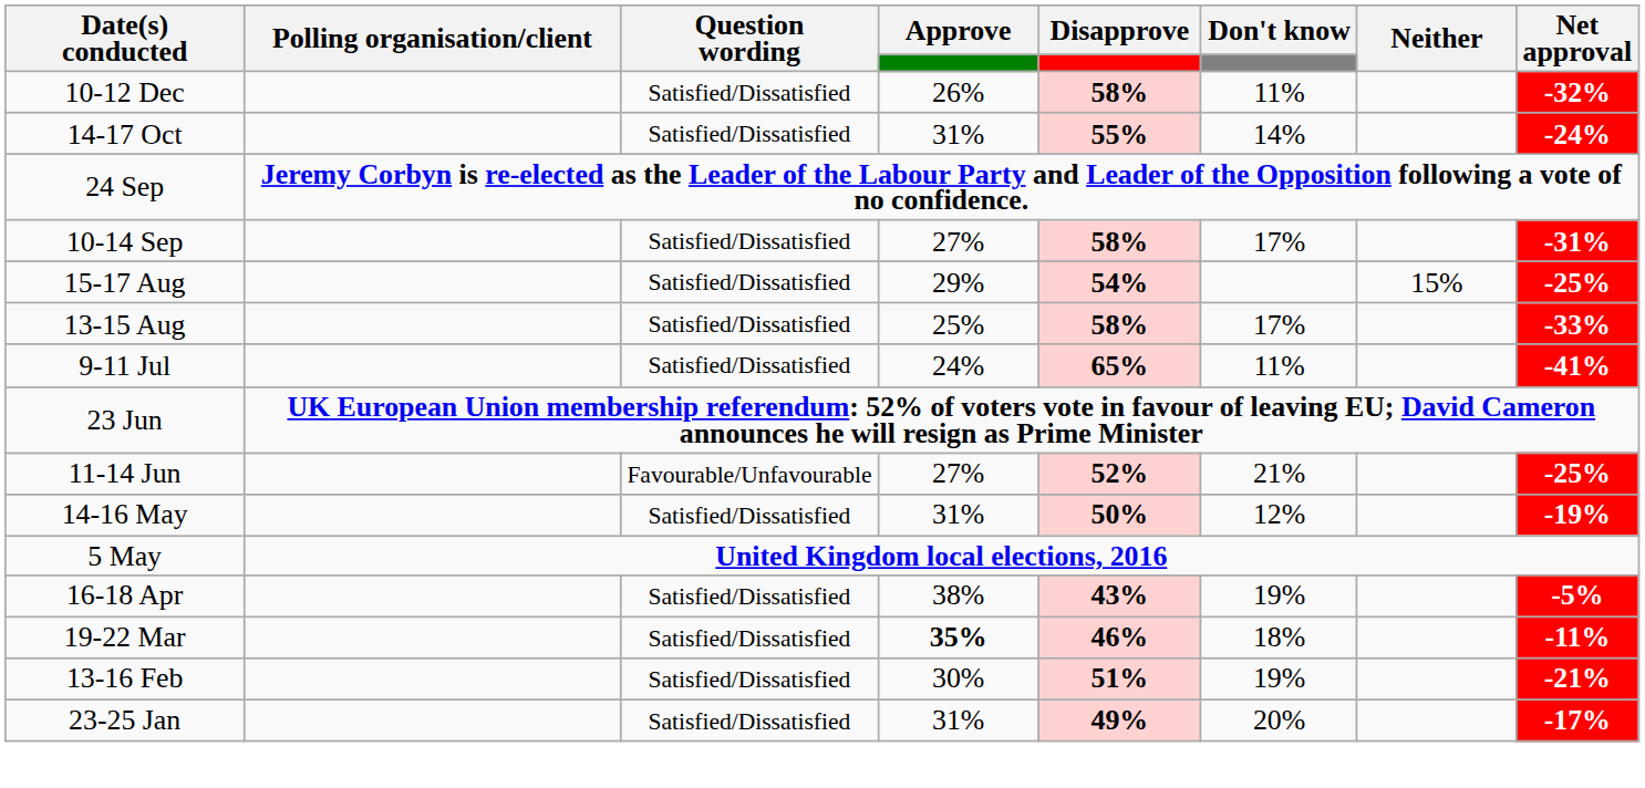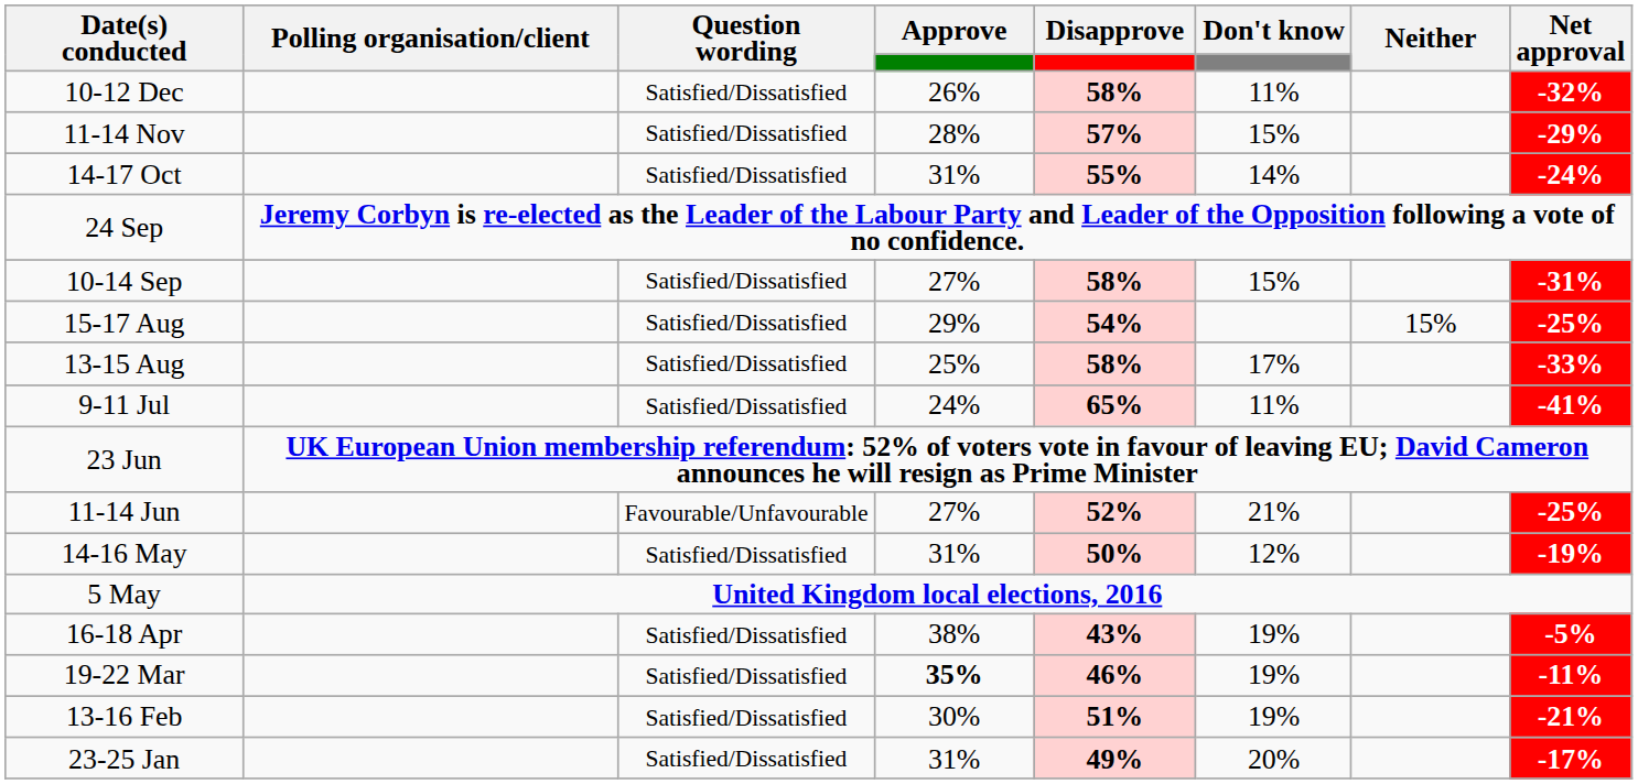 <table class="wikitable collapsible sortable" style="text-align:center;font-size:95%;line-height:14px;">
 <tr>
 <th style="width:125px;" rowspan="2">Date(s)<br>conducted</th>
 <th style="width:200px;" rowspan="2">Polling organisation/client</th>
 <th style="width:120px;" rowspan="2">Question<br>wording</th>
 <th class="unsortable" style="width:80px;">Approve</th>
 <th class="unsortable" style="width: 80px;">Disapprove</th>
 <th class="unsortable" style="width:80px;">Don't know</th>
 <th class="unsortable" style="width:80px;"rowspan="2">Neither</th>
 <th class="unsortable" style="width:20px;" rowspan="2">Net approval</th>
 </tr>
 <tr>
 <th class="unsortable" style="background:green;width:60px;"></th>
 <th class="unsortable" style="background:red;width:60px;"></th>
 <th class="unsortable" style="background:grey;width:60px;"></th>
 </tr>
 <tr>
 <td>10-12 Dec</td>
 <td></td>
 <td><small>Satisfied/Dissatisfied</small></td>
 <td>26%</td>
 <td style="background:#FFD2D2"><strong>58%</strong></td>
 <td>11%</td>
 <td></td>
 <td style="background:red;color:white;"><strong>-32%</strong></td>
 </tr>
 <tr>
+<td>11-14 Nov</td>
+<td></td>
+<td><small>Satisfied/Dissatisfied</small></td>
+<td>28%</td>
+<td style="background:#FFD2D2"><strong>57%</strong></td>
+<td>15%</td>
+<td></td>
+<td style="background:red;color:white;"><strong>-29%</strong></td>
+</tr>
+<tr>
 <td>14-17 Oct</td>
 <td></td>
 <td><small>Satisfied/Dissatisfied</small></td>
 <td>31%</td>
 <td style="background:#FFD2D2"><strong>55%</strong></td>
 <td>14%</td>
 <td></td>
 <td style="background:red;color:white;"><strong>-24%</strong></td>
 </tr>
 <tr>
 <td>24 Sep</td>
 <td colspan="7"><strong><a href='#'>Jeremy Corbyn</a> is <a href='#'>re-elected</a> as the <a href='#'>Leader of the Labour Party</a> and <a href='#'>Leader of the Opposition</a> following a vote of no confidence.</strong></td>
 </tr>
 <tr>
 <td>10-14 Sep</td>
 <td></td>
 <td><small>Satisfied/Dissatisfied</small></td>
 <td>27%</td>
 <td style="background:#FFD2D2"><strong>58%</strong></td>
-<td>17%</td>
+<td>15%</td>
 <td></td>
 <td style="background:red;color:white;"><strong>-31%</strong></td>
 </tr>
 <tr>
 <td>15-17 Aug</td>
 <td></td>
 <td><small>Satisfied/Dissatisfied</small></td>
 <td>29%</td>
 <td style="background:#FFD2D2"><strong>54%</strong></td>
 <td></td>
 <td>15%</td>
 <td style="background:red;color:white;"><strong>-25%</strong></td>
 </tr>
 <tr>
 <td>13-15 Aug</td>
 <td></td>
 <td><small>Satisfied/Dissatisfied</small></td>
 <td>25%</td>
 <td style="background:#FFD2D2"><strong>58%</strong></td>
 <td>17%</td>
 <td></td>
 <td style="background:red;color:white;"><strong>-33%</strong></td>
 </tr>
 <tr>
 <td>9-11 Jul</td>
 <td></td>
 <td><small>Satisfied/Dissatisfied</small></td>
 <td>24%</td>
 <td style="background:#FFD2D2"><strong>65%</strong></td>
 <td>11%</td>
 <td></td>
 <td style="background:red;color:white;"><strong>-41%</strong></td>
 </tr>
 <tr>
 <td>23 Jun</td>
 <td colspan="7"><strong><a href='#'>UK European Union membership referendum</a>:  52% of voters vote in favour of leaving EU; <a href='#'>David Cameron</a> announces he will resign as Prime Minister</strong></td>
 </tr>
 <tr>
 <td>11-14 Jun</td>
 <td></td>
 <td><small>Favourable/Unfavourable</small></td>
 <td>27%</td>
 <td style="background:#FFD2D2"><strong>52%</strong></td>
 <td>21%</td>
 <td></td>
 <td style="background:red;color:white;"><strong>-25%</strong></td>
 </tr>
 <tr>
 <td>14-16 May</td>
 <td></td>
 <td><small>Satisfied/Dissatisfied</small></td>
 <td>31%</td>
 <td style="background:#FFD2D2"><strong>50%</strong></td>
 <td>12%</td>
 <td></td>
 <td style="background:red;color:white;"><strong>-19%</strong></td>
 </tr>
 <tr>
 <td>5 May</td>
 <td colspan="7"><strong><a href='#'>United Kingdom local elections, 2016</a></strong></td>
 </tr>
 <tr>
 <td>16-18 Apr</td>
 <td></td>
 <td><small>Satisfied/Dissatisfied</small></td>
 <td>38%</td>
 <td style="background:#FFD2D2"><strong>43%</strong></td>
 <td>19%</td>
 <td></td>
 <td style="background:red;color:white;"><strong>-5%</strong></td>
 </tr>
 <tr>
 <td>19-22 Mar</td>
 <td></td>
 <td><small>Satisfied/Dissatisfied</small></td>
 <td><strong>35%</strong></td>
 <td style="background:#FFD2D2"><strong>46%</strong></td>
-<td>18%</td>
+<td>19%</td>
 <td></td>
 <td style="background:red;color:white;"><strong>-11%</strong></td>
 </tr>
 <tr>
 <td>13-16 Feb</td>
 <td></td>
 <td><small>Satisfied/Dissatisfied</small></td>
 <td>30%</td>
 <td style="background:#FFD2D2"><strong>51%</strong></td>
 <td>19%</td>
 <td></td>
 <td style="background:red;color:white;"><strong>-21%</strong></td>
 </tr>
 <tr>
 <td>23-25 Jan</td>
 <td></td>
 <td><small>Satisfied/Dissatisfied</small></td>
 <td>31%</td>
 <td style="background:#FFD2D2"><strong>49%</strong></td>
 <td>20%</td>
 <td></td>
 <td style="background:red;color:white;"><strong>-17%</strong></td>
 </tr>
 </table>
